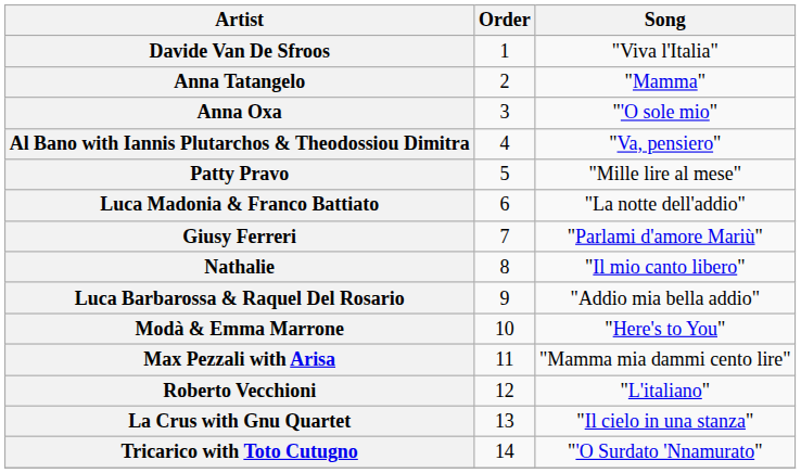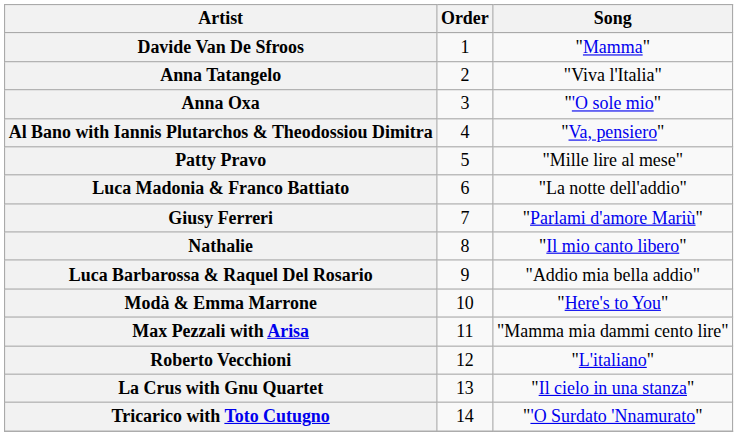 <table class="sortable wikitable plainrowheaders" style="text-align:center;">
 <tr>
 <th>Artist</th>
 <th>Order</th>
 <th>Song</th>
 </tr>
 <tr>
 <th scope="row">Davide Van De Sfroos</th>
 <td>1</td>
-<td>"Viva l'Italia"</td>
+<td>"<a href='#'>Mamma</a>"</td>
 </tr>
 <tr>
 <th scope="row">Anna Tatangelo</th>
 <td>2</td>
-<td>"<a href='#'>Mamma</a>"</td>
+<td>"Viva l'Italia"</td>
 </tr>
 <tr>
 <th scope="row">Anna Oxa</th>
 <td>3</td>
 <td>"<a href='#'>'O sole mio</a>"</td>
 </tr>
 <tr>
 <th scope="row">Al Bano with Iannis Plutarchos & Theodossiou Dimitra</th>
 <td>4</td>
 <td>"<a href='#'>Va, pensiero</a>"</td>
 </tr>
 <tr>
 <th scope="row">Patty Pravo</th>
 <td>5</td>
 <td>"Mille lire al mese"</td>
 </tr>
 <tr>
 <th scope="row">Luca Madonia & Franco Battiato</th>
 <td>6</td>
 <td>"La notte dell'addio"</td>
 </tr>
 <tr>
 <th scope="row">Giusy Ferreri</th>
 <td>7</td>
 <td>"<a href='#'>Parlami d'amore Mariù</a>"</td>
 </tr>
 <tr>
 <th scope="row">Nathalie</th>
 <td>8</td>
 <td>"<a href='#'>Il mio canto libero</a>"</td>
 </tr>
 <tr>
 <th scope="row">Luca Barbarossa & Raquel Del Rosario</th>
 <td>9</td>
 <td>"Addio mia bella addio"</td>
 </tr>
 <tr>
 <th scope="row">Modà & Emma Marrone</th>
 <td>10</td>
 <td>"<a href='#'>Here's to You</a>"</td>
 </tr>
 <tr>
 <th scope="row">Max Pezzali with <a href='#'>Arisa</a></th>
 <td>11</td>
 <td>"Mamma mia dammi cento lire"</td>
 </tr>
 <tr>
 <th scope="row">Roberto Vecchioni</th>
 <td>12</td>
 <td>"<a href='#'>L'italiano</a>"</td>
 </tr>
 <tr>
 <th scope="row">La Crus with Gnu Quartet</th>
 <td>13</td>
 <td>"<a href='#'>Il cielo in una stanza</a>"</td>
 </tr>
 <tr>
 <th scope="row">Tricarico with <a href='#'>Toto Cutugno</a></th>
 <td>14</td>
 <td>"<a href='#'>'O Surdato 'Nnamurato</a>"</td>
 </tr>
 <tr>
 </tr>
 </table>
